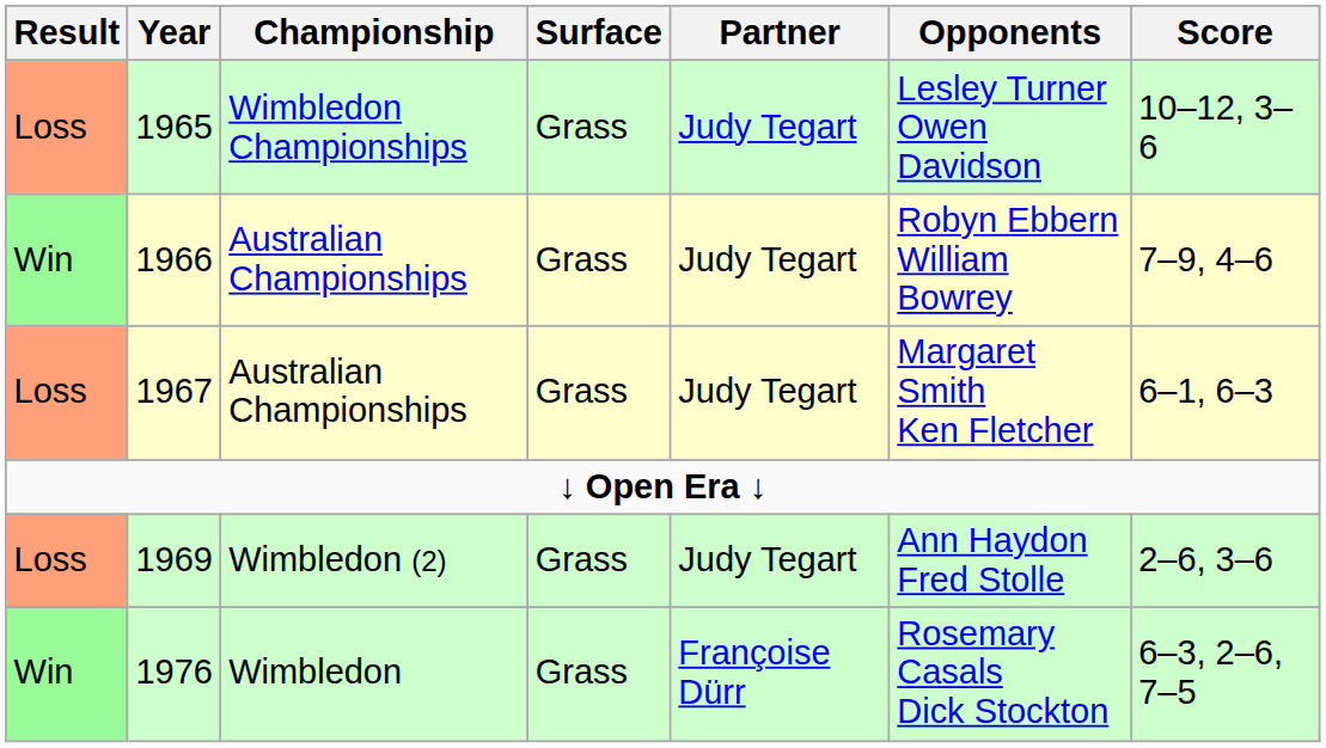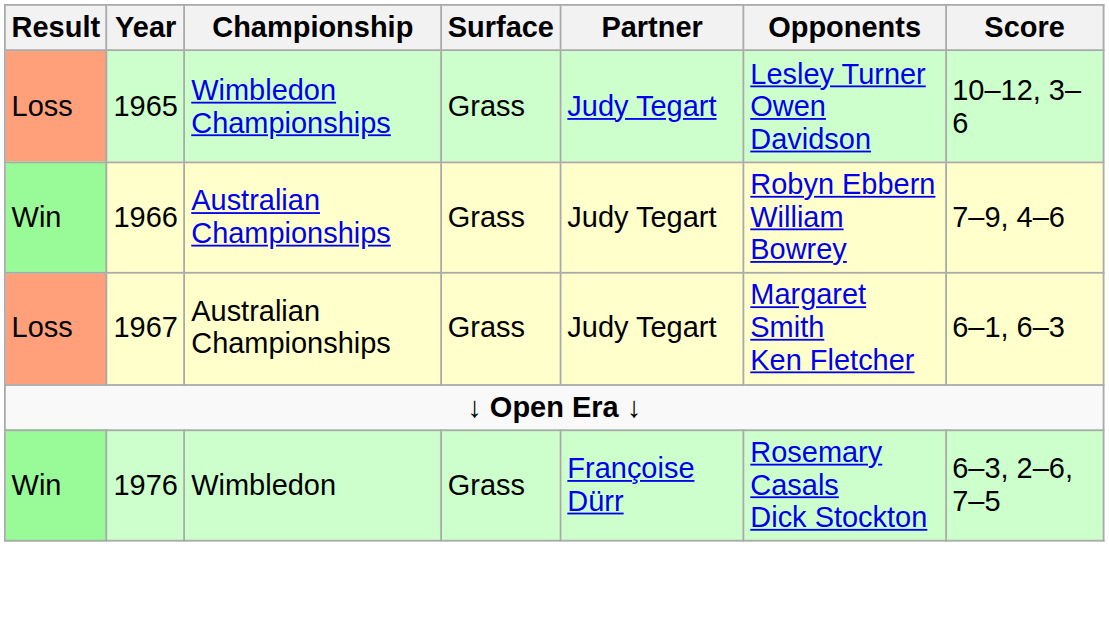 <table class="sortable wikitable">
 <tr>
 <th style="width:40px">Result</th>
 <th style="width:35px">Year</th>
 <th style="width:200px">Championship</th>
 <th style="width:50px">Surface</th>
 <th style="width:160px">Partner</th>
 <th style="width:160px">Opponents</th>
 <th style="width:180px" class="unsortable">Score</th>
 </tr>
 <tr style="background:#cfc;">
 <td style="background:#ffa07a;">Loss</td>
 <td>1965</td>
 <td><a href='#'>Wimbledon Championships</a></td>
 <td>Grass</td>
 <td> <a href='#'>Judy Tegart</a></td>
 <td> <a href='#'>Lesley Turner</a><br> <a href='#'>Owen Davidson</a></td>
 <td>10–12, 3–6</td>
 </tr>
 <tr style="background:#ffffcc;">
 <td style="background:#98fb98;">Win</td>
 <td>1966</td>
 <td><a href='#'>Australian Championships</a></td>
 <td>Grass</td>
 <td> Judy Tegart</td>
 <td> <a href='#'>Robyn Ebbern</a><br> <a href='#'>William Bowrey</a></td>
 <td>7–9, 4–6</td>
 </tr>
 <tr style="background:#ffffcc;">
 <td style="background:#ffa07a;">Loss</td>
 <td>1967</td>
 <td>Australian Championships</td>
 <td>Grass</td>
 <td> Judy Tegart</td>
 <td> <a href='#'>Margaret Smith</a><br> <a href='#'>Ken Fletcher</a></td>
 <td>6–1, 6–3</td>
 </tr>
 <tr>
 <td align=center colspan=7><strong>↓ Open Era ↓</strong></td>
 </tr>
 <tr style="background:#cfc;">
-<td style="background:#ffa07a;">Loss</td>
-<td>1969</td>
-<td>Wimbledon <small>(2)</small></td>
-<td>Grass</td>
-<td> Judy Tegart</td>
-<td> <a href='#'>Ann Haydon</a><br> <a href='#'>Fred Stolle</a></td>
-<td>2–6, 3–6</td>
-</tr>
-<tr style="background:#cfc;">
 <td style="background:#98fb98;">Win</td>
 <td>1976</td>
 <td>Wimbledon</td>
 <td>Grass</td>
 <td> <a href='#'>Françoise Dürr</a></td>
 <td> <a href='#'>Rosemary Casals</a><br> <a href='#'>Dick Stockton</a></td>
 <td>6–3, 2–6, 7–5</td>
 </tr>
 </table>
